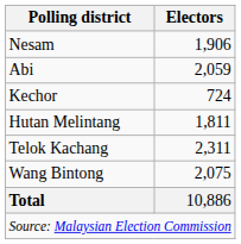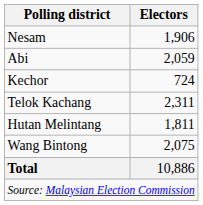 <table class="wikitable sortable">
 <tr>
 <th>Polling district</th>
 <th>Electors</th>
 </tr>
 <tr>
 <td>Nesam</td>
 <td align="right">1,906</td>
 </tr>
 <tr>
 <td>Abi</td>
 <td align="right">2,059</td>
 </tr>
 <tr>
 <td>Kechor</td>
 <td align="right">724</td>
 </tr>
 <tr>
+<td>Telok Kachang</td>
+<td align="right">2,311</td>
+</tr>
+<tr>
 <td>Hutan Melintang</td>
 <td align="right">1,811</td>
-</tr>
-<tr>
-<td>Telok Kachang</td>
-<td align="right">2,311</td>
 </tr>
 <tr>
 <td>Wang Bintong</td>
 <td align="right">2,075</td>
 </tr>
 <tr>
 <td style="background: #f2f2f2"><strong>Total</strong></td>
 <td style="background: #f2f2f2" align="right">10,886</td>
 </tr>
 <tr>
 <td colspan="2"  align="right"><small><em>Source: <a href='#'>Malaysian Election Commission</a></em></small></td>
 </tr>
 </table>
